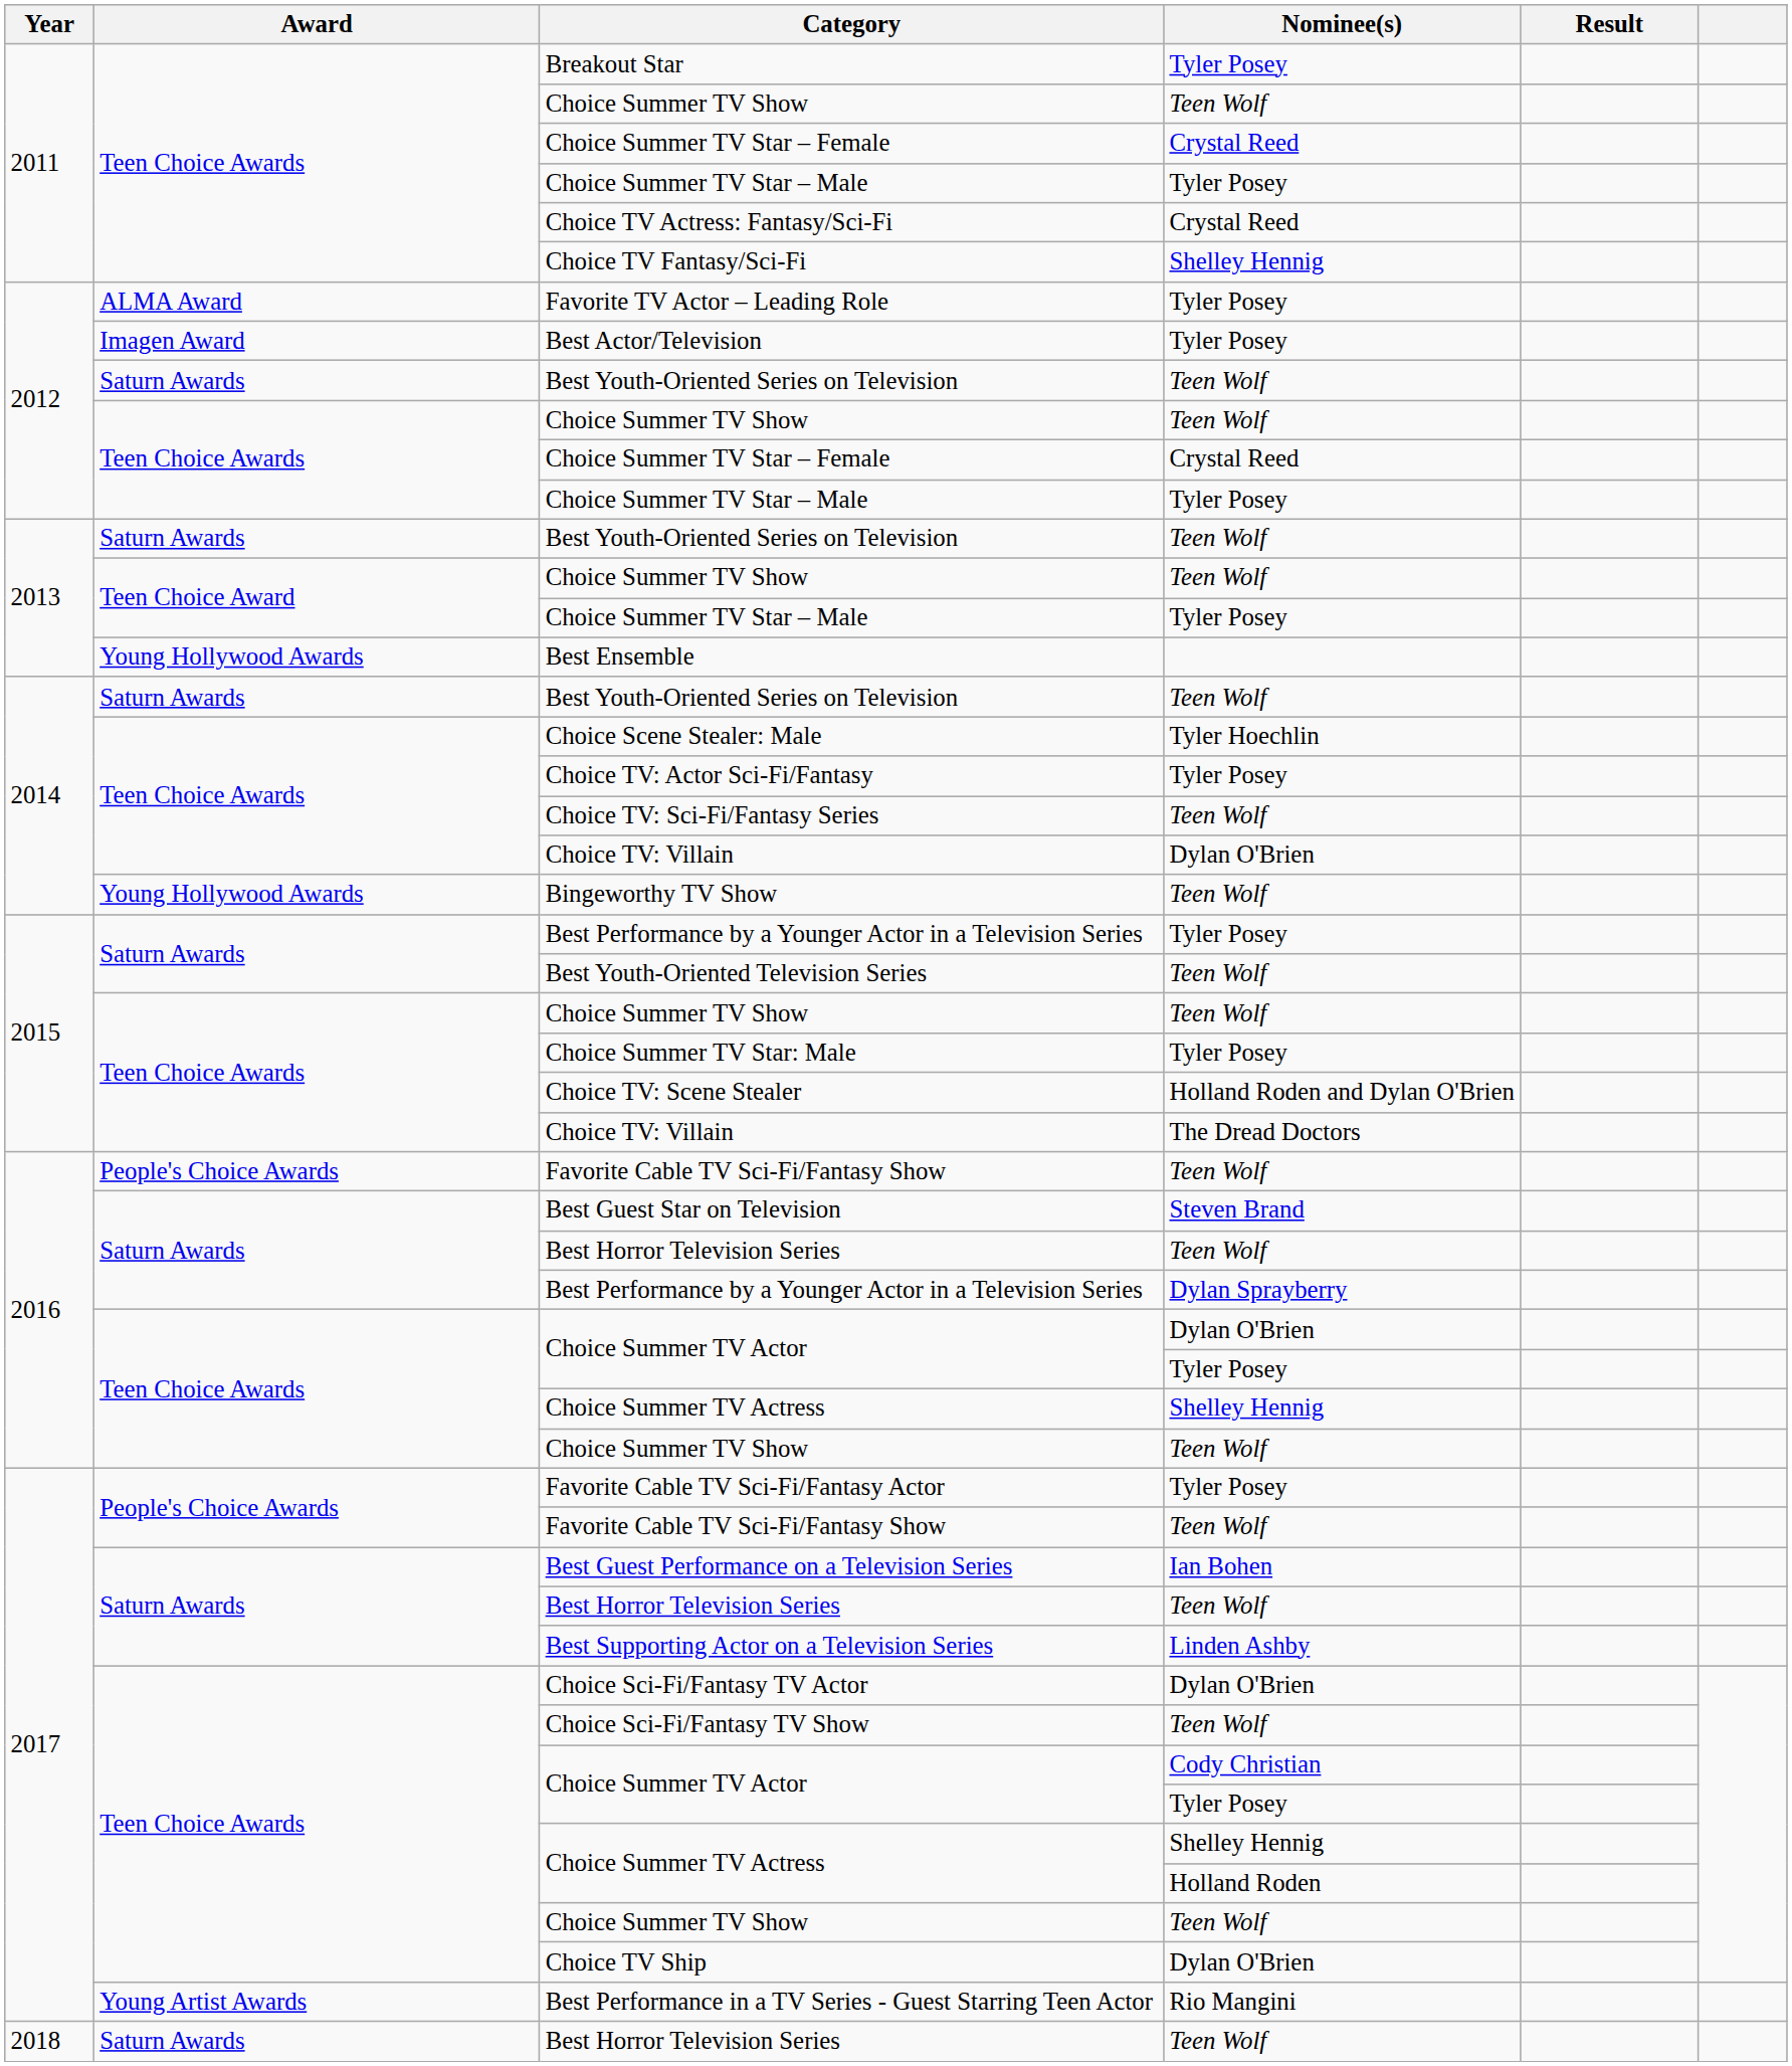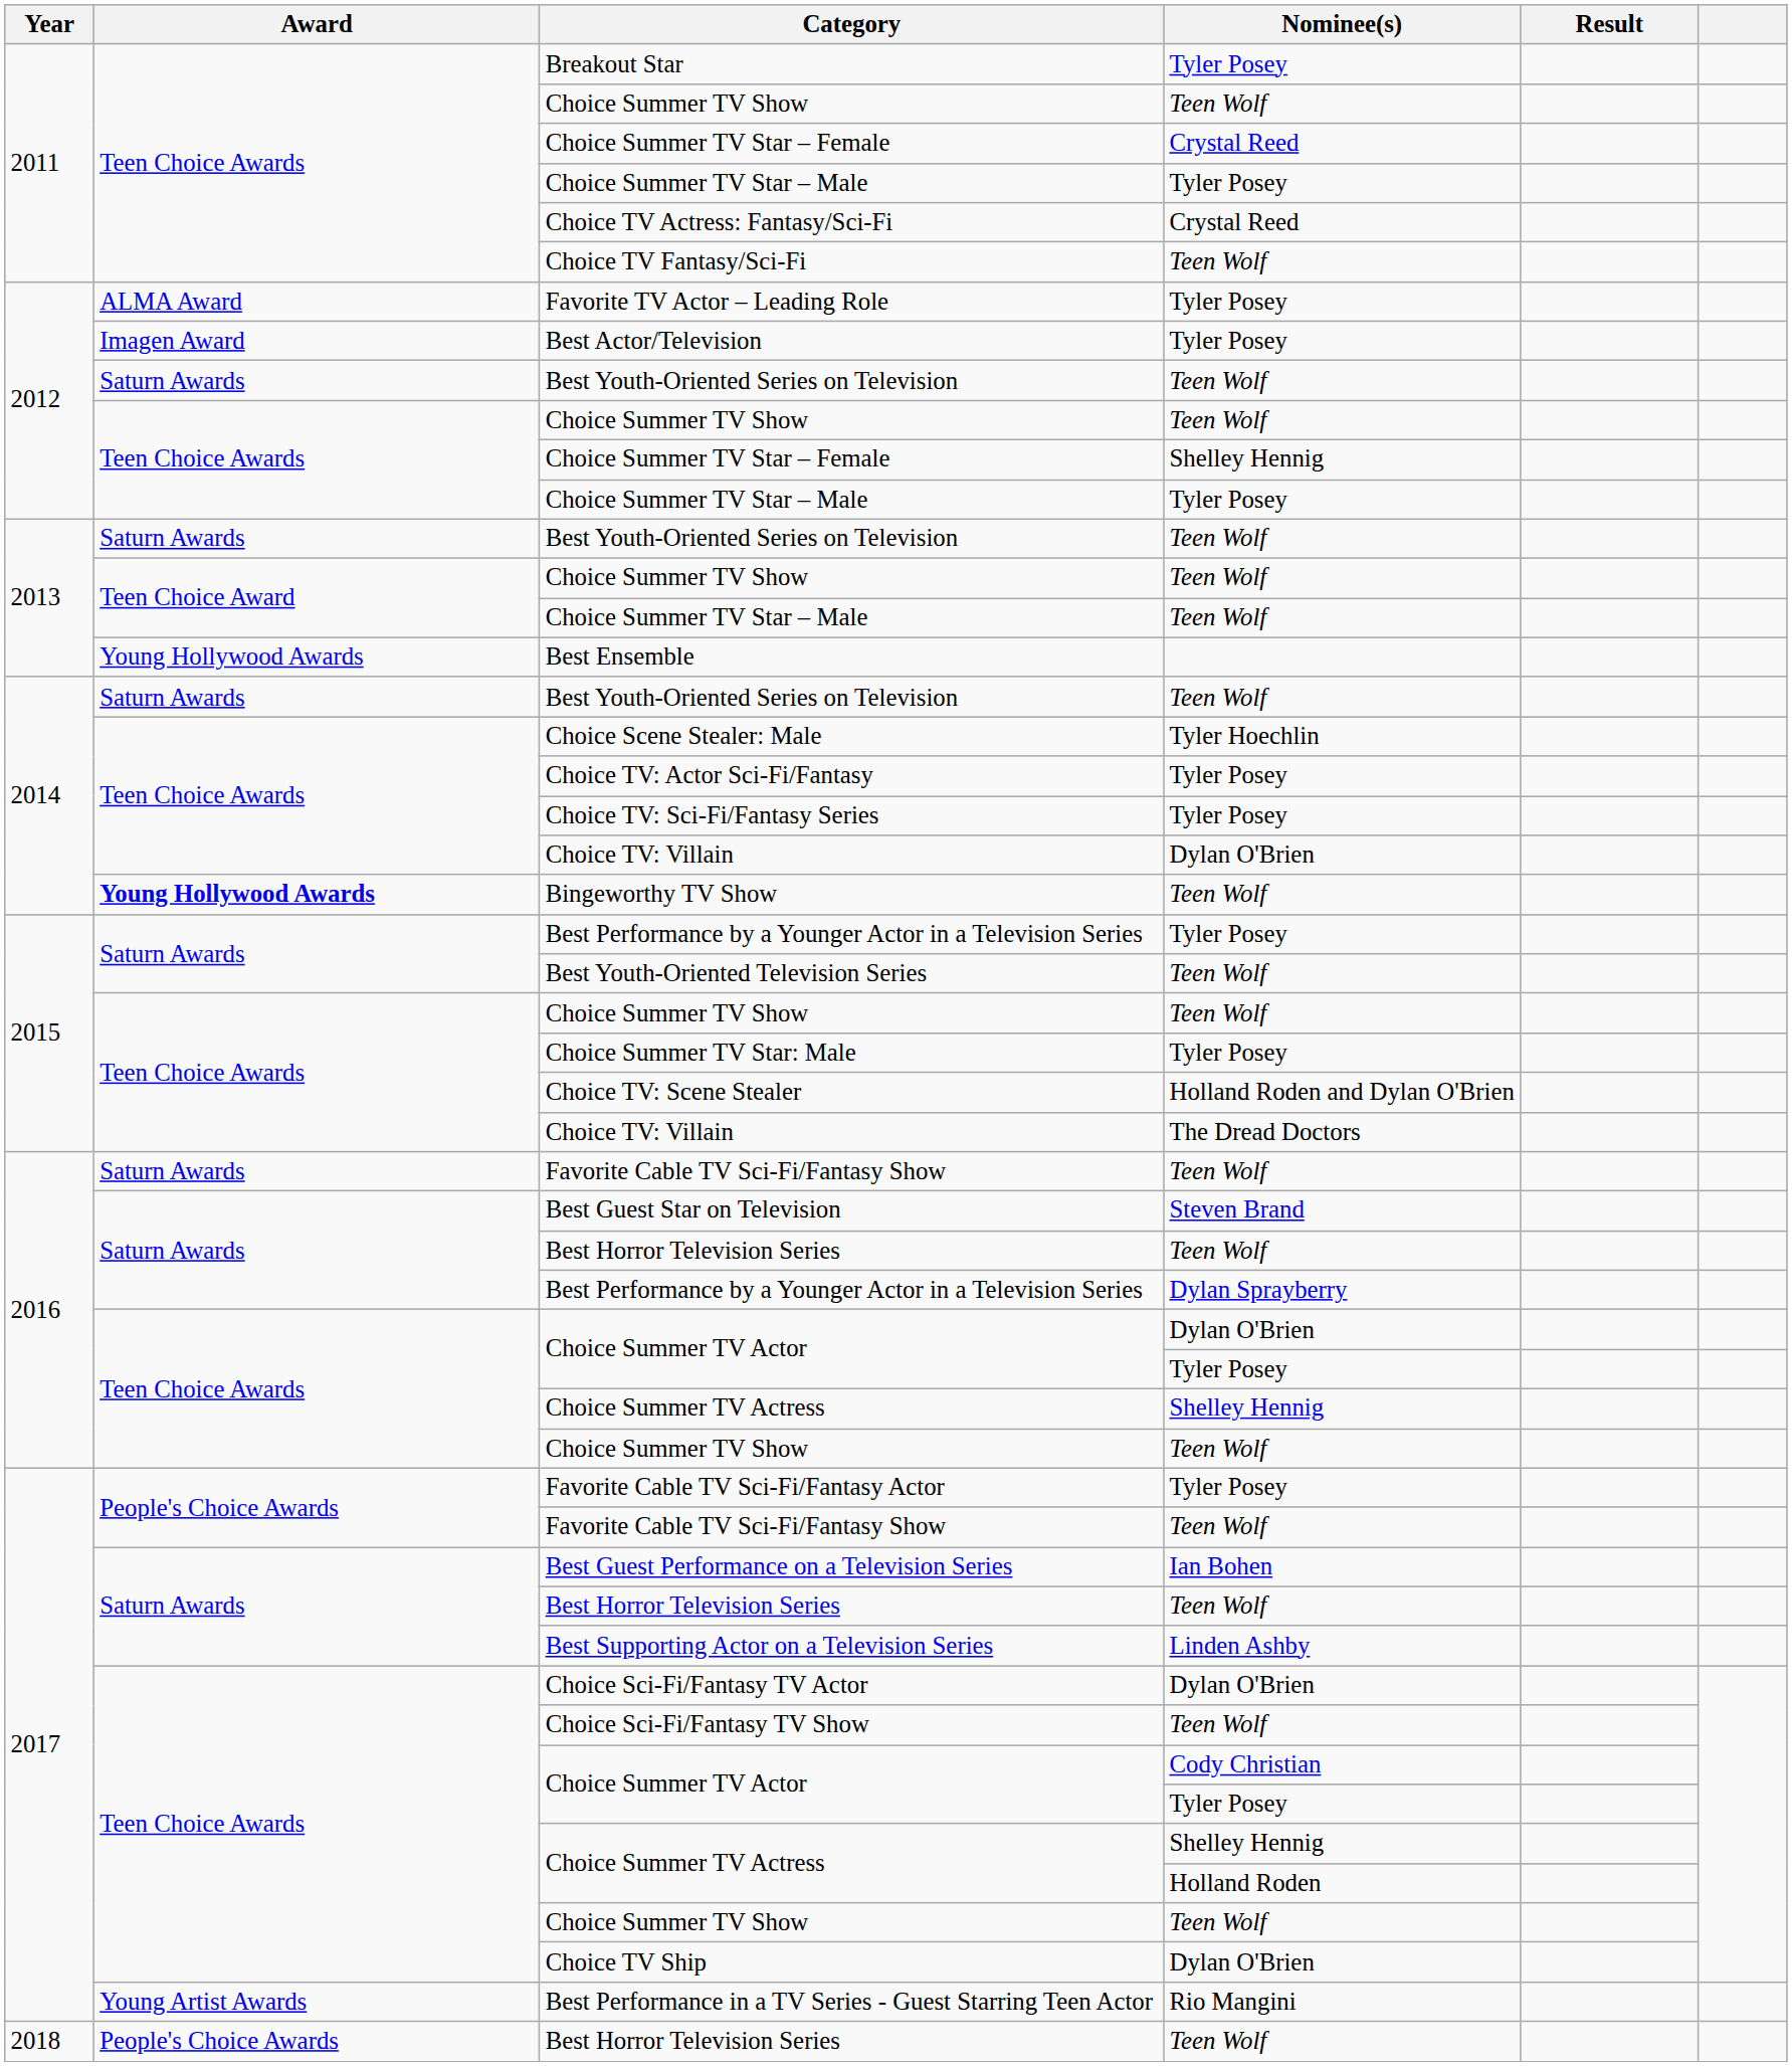 <table class="wikitable sortable">
 <tr>
 <th style="width:5%;">Year</th>
 <th style="width:25%;">Award</th>
 <th style="width:35%;">Category</th>
 <th style="width:20%;">Nominee(s)</th>
 <th style="width:10%;">Result</th>
 <th style="width:5%;"></th>
 </tr>
 <tr>
 <td rowspan="6">2011</td>
 <td rowspan="6"><a href='#'>Teen Choice Awards</a></td>
 <td>Breakout Star</td>
 <td><a href='#'>Tyler Posey</a></td>
 <td></td>
 <td></td>
 </tr>
 <tr>
 <td>Choice Summer TV Show</td>
 <td><em>Teen Wolf</em></td>
 <td></td>
 <td></td>
 </tr>
 <tr>
 <td>Choice Summer TV Star – Female</td>
 <td><a href='#'>Crystal Reed</a></td>
 <td></td>
 <td></td>
 </tr>
 <tr>
 <td>Choice Summer TV Star – Male</td>
 <td>Tyler Posey</td>
 <td></td>
 <td></td>
 </tr>
 <tr>
 <td>Choice TV Actress: Fantasy/Sci-Fi</td>
 <td>Crystal Reed</td>
 <td></td>
 <td></td>
 </tr>
 <tr>
 <td>Choice TV Fantasy/Sci-Fi</td>
-<td><a href='#'>Shelley Hennig</a></td>
+<td><em>Teen Wolf</em></td>
 <td></td>
 <td></td>
 </tr>
 <tr>
 <td rowspan="6">2012</td>
 <td><a href='#'>ALMA Award</a></td>
 <td>Favorite TV Actor – Leading Role</td>
 <td>Tyler Posey</td>
 <td></td>
 <td></td>
 </tr>
 <tr>
 <td><a href='#'>Imagen Award</a></td>
 <td>Best Actor/Television</td>
 <td>Tyler Posey</td>
 <td></td>
 <td></td>
 </tr>
 <tr>
 <td><a href='#'>Saturn Awards</a></td>
 <td>Best Youth-Oriented Series on Television</td>
 <td><em>Teen Wolf</em></td>
 <td></td>
 <td></td>
 </tr>
 <tr>
 <td rowspan="3"><a href='#'>Teen Choice Awards</a></td>
 <td>Choice Summer TV Show</td>
 <td><em>Teen Wolf</em></td>
 <td></td>
 <td></td>
 </tr>
 <tr>
 <td>Choice Summer TV Star – Female</td>
-<td>Crystal Reed</td>
+<td>Shelley Hennig</td>
 <td></td>
 <td></td>
 </tr>
 <tr>
 <td>Choice Summer TV Star – Male</td>
 <td>Tyler Posey</td>
 <td></td>
 <td></td>
 </tr>
 <tr>
 <td rowspan="4">2013</td>
 <td><a href='#'>Saturn Awards</a></td>
 <td>Best Youth-Oriented Series on Television</td>
 <td><em>Teen Wolf</em></td>
 <td></td>
 <td></td>
 </tr>
 <tr>
 <td rowspan="2"><a href='#'>Teen Choice Award</a></td>
 <td>Choice Summer TV Show</td>
 <td><em>Teen Wolf</em></td>
 <td></td>
 <td></td>
 </tr>
 <tr>
 <td>Choice Summer TV Star – Male</td>
-<td>Tyler Posey</td>
+<td><em>Teen Wolf</em></td>
 <td></td>
 <td></td>
 </tr>
 <tr>
 <td><a href='#'>Young Hollywood Awards</a></td>
 <td>Best Ensemble</td>
 <td></td>
 <td></td>
 <td></td>
 </tr>
 <tr>
 <td rowspan="6">2014</td>
 <td><a href='#'>Saturn Awards</a></td>
 <td>Best Youth-Oriented Series on Television</td>
 <td><em>Teen Wolf</em></td>
 <td></td>
 <td></td>
 </tr>
 <tr>
 <td rowspan="4"><a href='#'>Teen Choice Awards</a></td>
 <td>Choice Scene Stealer: Male</td>
 <td>Tyler Hoechlin</td>
 <td></td>
 <td></td>
 </tr>
 <tr>
 <td>Choice TV: Actor Sci-Fi/Fantasy</td>
 <td>Tyler Posey</td>
 <td></td>
 <td></td>
 </tr>
 <tr>
 <td>Choice TV: Sci-Fi/Fantasy Series</td>
-<td><em>Teen Wolf</em></td>
+<td>Tyler Posey</td>
 <td></td>
 <td></td>
 </tr>
 <tr>
 <td>Choice TV: Villain</td>
 <td>Dylan O'Brien</td>
 <td></td>
 <td></td>
 </tr>
 <tr>
-<td><a href='#'>Young Hollywood Awards</a></td>
+<td><strong><a href='#'>Young Hollywood Awards</a></strong></td>
 <td>Bingeworthy TV Show</td>
 <td><em>Teen Wolf</em></td>
 <td></td>
 <td></td>
 </tr>
 <tr>
 <td rowspan="6">2015</td>
 <td rowspan="2"><a href='#'>Saturn Awards</a></td>
 <td>Best Performance by a Younger Actor in a Television Series</td>
 <td>Tyler Posey</td>
 <td></td>
 <td></td>
 </tr>
 <tr>
 <td>Best Youth-Oriented Television Series</td>
 <td><em>Teen Wolf</em></td>
 <td></td>
 <td></td>
 </tr>
 <tr>
 <td rowspan="4"><a href='#'>Teen Choice Awards</a></td>
 <td>Choice Summer TV Show</td>
 <td><em>Teen Wolf</em></td>
 <td></td>
 <td></td>
 </tr>
 <tr>
 <td>Choice Summer TV Star: Male</td>
 <td>Tyler Posey</td>
 <td></td>
 <td></td>
 </tr>
 <tr>
 <td>Choice TV: Scene Stealer</td>
 <td>Holland Roden and Dylan O'Brien</td>
 <td></td>
 <td></td>
 </tr>
 <tr>
 <td>Choice TV: Villain</td>
 <td>The Dread Doctors</td>
 <td></td>
 <td></td>
 </tr>
 <tr>
 <td rowspan="8">2016</td>
-<td><a href='#'>People's Choice Awards</a></td>
+<td><a href='#'>Saturn Awards</a></td>
 <td>Favorite Cable TV Sci-Fi/Fantasy Show</td>
 <td><em>Teen Wolf</em></td>
 <td></td>
 <td></td>
 </tr>
 <tr>
 <td rowspan="3"><a href='#'>Saturn Awards</a></td>
 <td>Best Guest Star on Television</td>
 <td><a href='#'>Steven Brand</a></td>
 <td></td>
 <td></td>
 </tr>
 <tr>
 <td>Best Horror Television Series</td>
 <td><em>Teen Wolf</em></td>
 <td></td>
 <td></td>
 </tr>
 <tr>
 <td>Best Performance by a Younger Actor in a Television Series</td>
 <td><a href='#'>Dylan Sprayberry</a></td>
 <td></td>
 <td></td>
 </tr>
 <tr>
 <td rowspan="4"><a href='#'>Teen Choice Awards</a></td>
 <td rowspan="2">Choice Summer TV Actor</td>
 <td>Dylan O'Brien</td>
 <td></td>
 <td></td>
 </tr>
 <tr>
 <td>Tyler Posey</td>
 <td></td>
 <td></td>
 </tr>
 <tr>
 <td>Choice Summer TV Actress</td>
 <td><a href='#'>Shelley Hennig</a></td>
 <td></td>
 <td></td>
 </tr>
 <tr>
 <td>Choice Summer TV Show</td>
 <td><em>Teen Wolf</em></td>
 <td></td>
 <td></td>
 </tr>
 <tr>
 <td rowspan="14">2017</td>
 <td rowspan="2"><a href='#'>People's Choice Awards</a></td>
 <td>Favorite Cable TV Sci-Fi/Fantasy Actor</td>
 <td>Tyler Posey</td>
 <td></td>
 <td></td>
 </tr>
 <tr>
 <td>Favorite Cable TV Sci-Fi/Fantasy Show</td>
 <td><em>Teen Wolf</em></td>
 <td></td>
 <td></td>
 </tr>
 <tr>
 <td rowspan=3><a href='#'>Saturn Awards</a></td>
 <td><a href='#'>Best Guest Performance on a Television Series</a></td>
 <td><a href='#'>Ian Bohen</a></td>
 <td></td>
 <td></td>
 </tr>
 <tr>
 <td><a href='#'>Best Horror Television Series</a></td>
 <td><em>Teen Wolf</em></td>
 <td></td>
 <td></td>
 </tr>
 <tr>
 <td><a href='#'>Best Supporting Actor on a Television Series</a></td>
 <td><a href='#'>Linden Ashby</a></td>
 <td></td>
 <td></td>
 </tr>
 <tr>
 <td rowspan="8"><a href='#'>Teen Choice Awards</a></td>
 <td>Choice Sci-Fi/Fantasy TV Actor</td>
 <td>Dylan O'Brien</td>
 <td></td>
 <td rowspan="8"></td>
 </tr>
 <tr>
 <td>Choice Sci-Fi/Fantasy TV Show</td>
 <td><em>Teen Wolf</em></td>
 <td></td>
 </tr>
 <tr>
 <td rowspan="2">Choice Summer TV Actor</td>
 <td><a href='#'>Cody Christian</a></td>
 <td></td>
 </tr>
 <tr>
 <td>Tyler Posey</td>
 <td></td>
 </tr>
 <tr>
 <td rowspan="2">Choice Summer TV Actress</td>
 <td>Shelley Hennig</td>
 <td></td>
 </tr>
 <tr>
 <td>Holland Roden</td>
 <td></td>
 </tr>
 <tr>
 <td>Choice Summer TV Show</td>
 <td><em>Teen Wolf</em></td>
 <td></td>
 </tr>
 <tr>
 <td>Choice TV Ship</td>
 <td>Dylan O'Brien</td>
 <td></td>
 </tr>
 <tr>
 <td><a href='#'>Young Artist Awards</a></td>
 <td>Best Performance in a TV Series - Guest Starring Teen Actor</td>
 <td>Rio Mangini</td>
 <td></td>
 <td></td>
 </tr>
 <tr>
 <td>2018</td>
-<td><a href='#'>Saturn Awards</a></td>
+<td><a href='#'>People's Choice Awards</a></td>
 <td>Best Horror Television Series</td>
 <td><em>Teen Wolf</em></td>
 <td></td>
 <td></td>
 </tr>
 </table>
